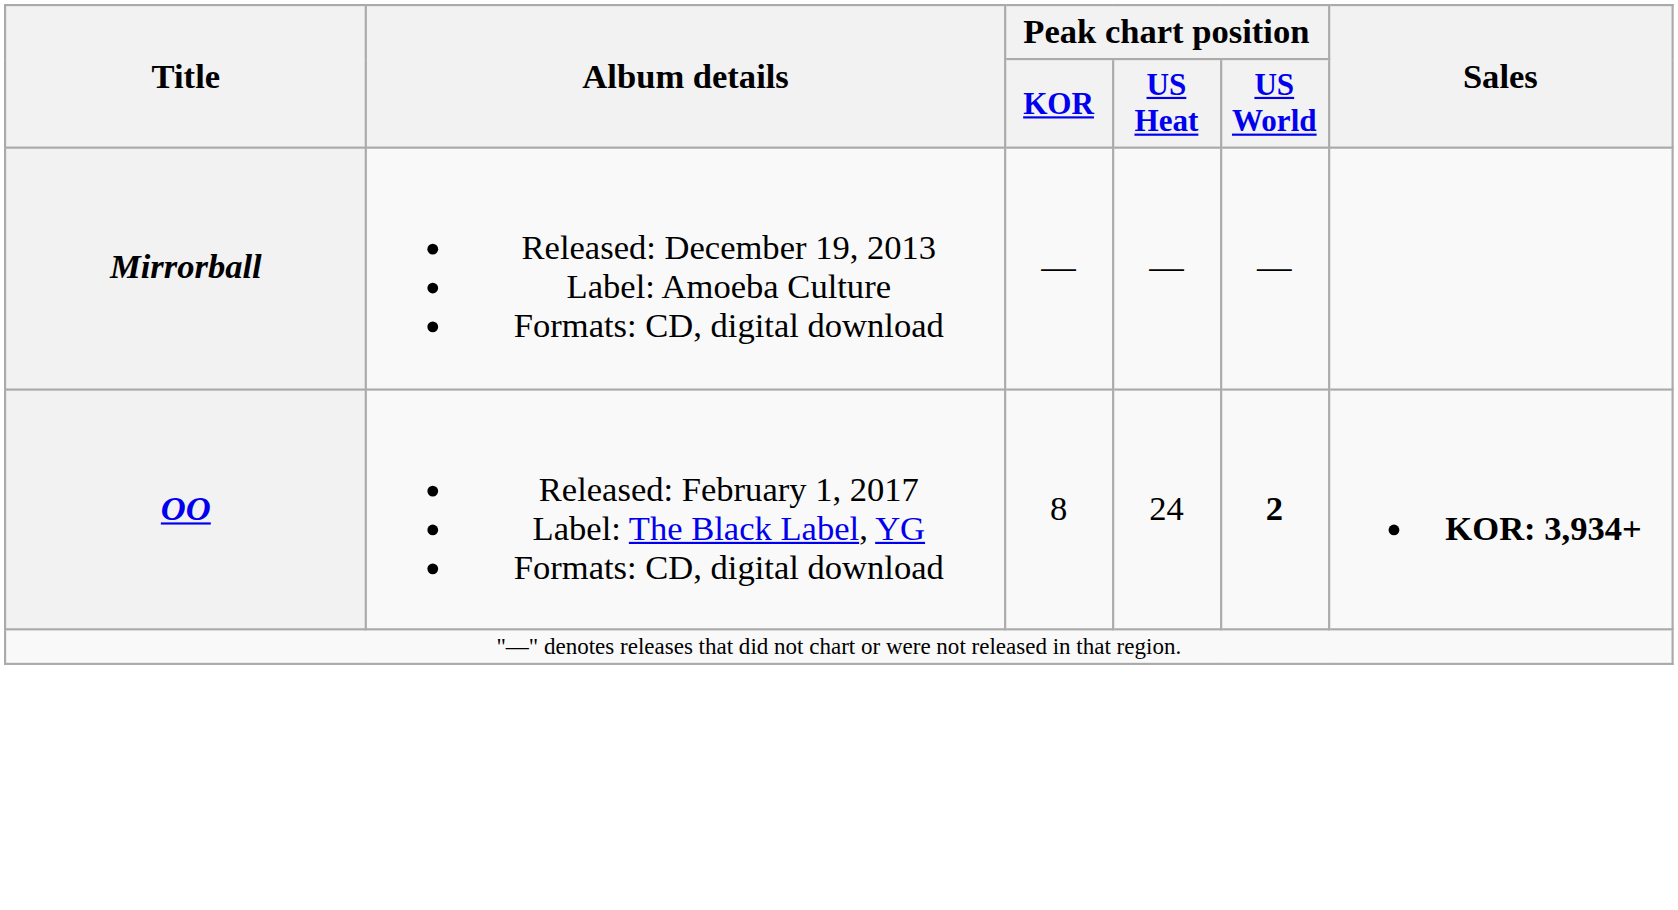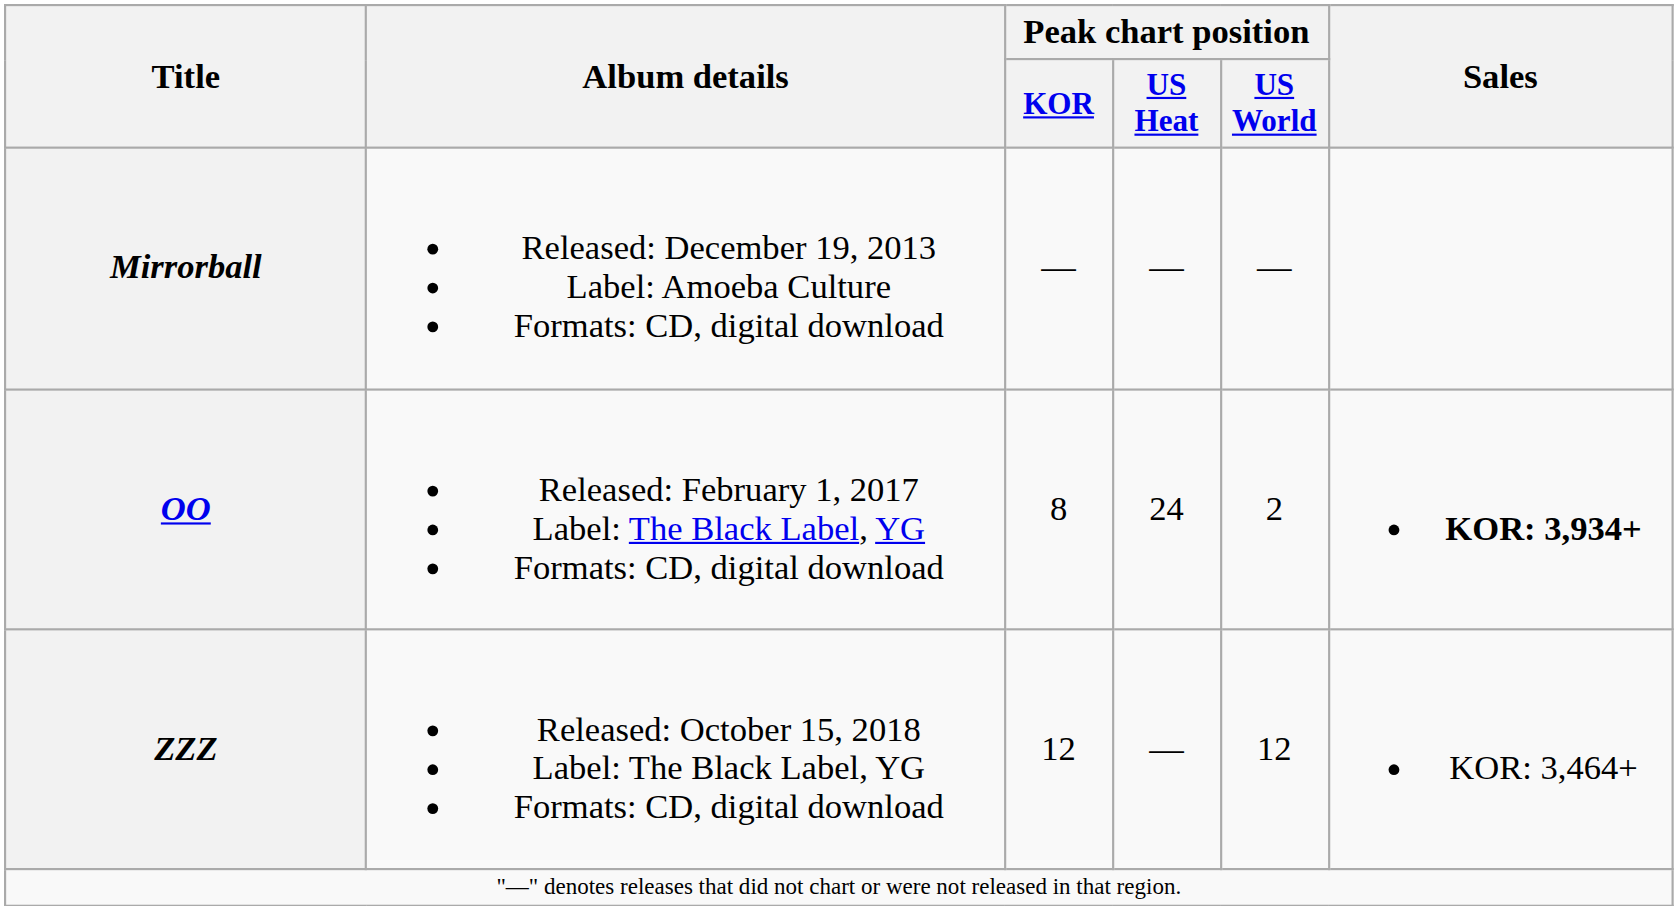 <table class="wikitable plainrowheaders" style="text-align:center;">
 <tr>
 <th scope="col" rowspan="2" style="width:10em;">Title</th>
 <th scope="col" rowspan="2" style="width:18em;">Album details</th>
 <th colspan="3">Peak chart position</th>
 <th scope="col" rowspan="2" style="width:9.5em;">Sales</th>
 </tr>
 <tr>
 <th scope="col" style="width:3em;font-size:90%;"><a href='#'>KOR</a><br></th>
 <th scope="col" style="width:3em;font-size:90%;"><a href='#'>US<br>Heat</a><br></th>
 <th scope="col" style="width:3em;font-size:90%;"><a href='#'>US<br>World</a><br></th>
 </tr>
 <tr>
 <th scope="row"><em>Mirrorball</em></th>
 <td><br><ul><li>Released: December 19, 2013</li><li>Label: Amoeba Culture</li><li>Formats: CD, digital download</li></ul></td>
 <td>—</td>
 <td>—</td>
 <td>—</td>
 <td></td>
 </tr>
 <tr>
 <th scope="row"><em><a href='#'>OO</a></em></th>
 <td><br><ul><li>Released: February 1, 2017</li><li>Label: <a href='#'>The Black Label</a>, <a href='#'>YG</a></li><li>Formats: CD, digital download</li></ul></td>
 <td>8</td>
 <td>24</td>
-<td><strong>2</strong></td>
+<td>2</td>
 <td><strong><br><ul><li>KOR: 3,934+</li></ul></strong></td>
+</tr>
+<tr>
+<th scope="row"><em>ZZZ</em></th>
+<td><br><ul><li>Released: October 15, 2018</li><li>Label: The Black Label, YG</li><li>Formats: CD, digital download</li></ul></td>
+<td>12</td>
+<td>—</td>
+<td>12</td>
+<td><br><ul><li>KOR: 3,464+</li></ul></td>
 </tr>
 <tr>
 <td align="center" colspan="6" style="font-size:8pt">"—" denotes releases that did not chart or were not released in that region.</td>
 </tr>
 </table>
